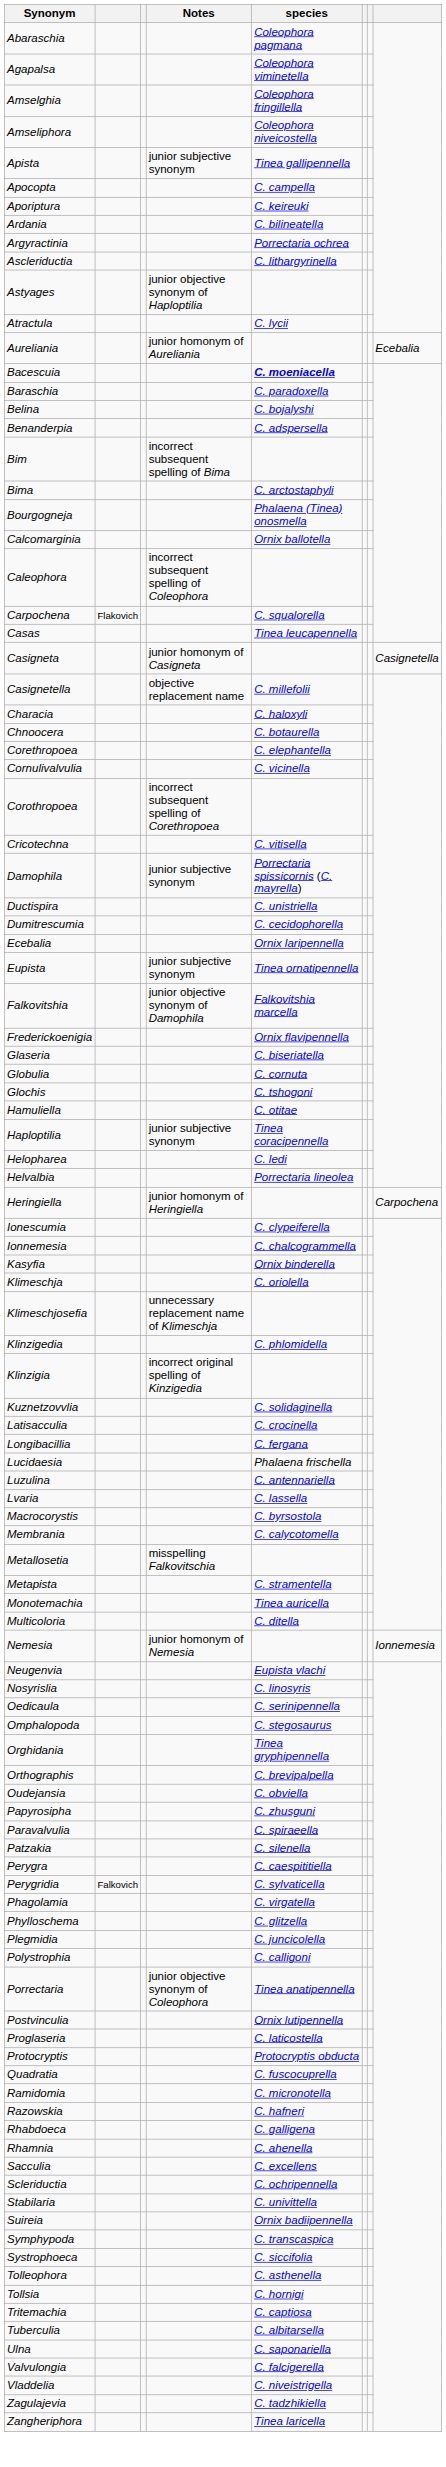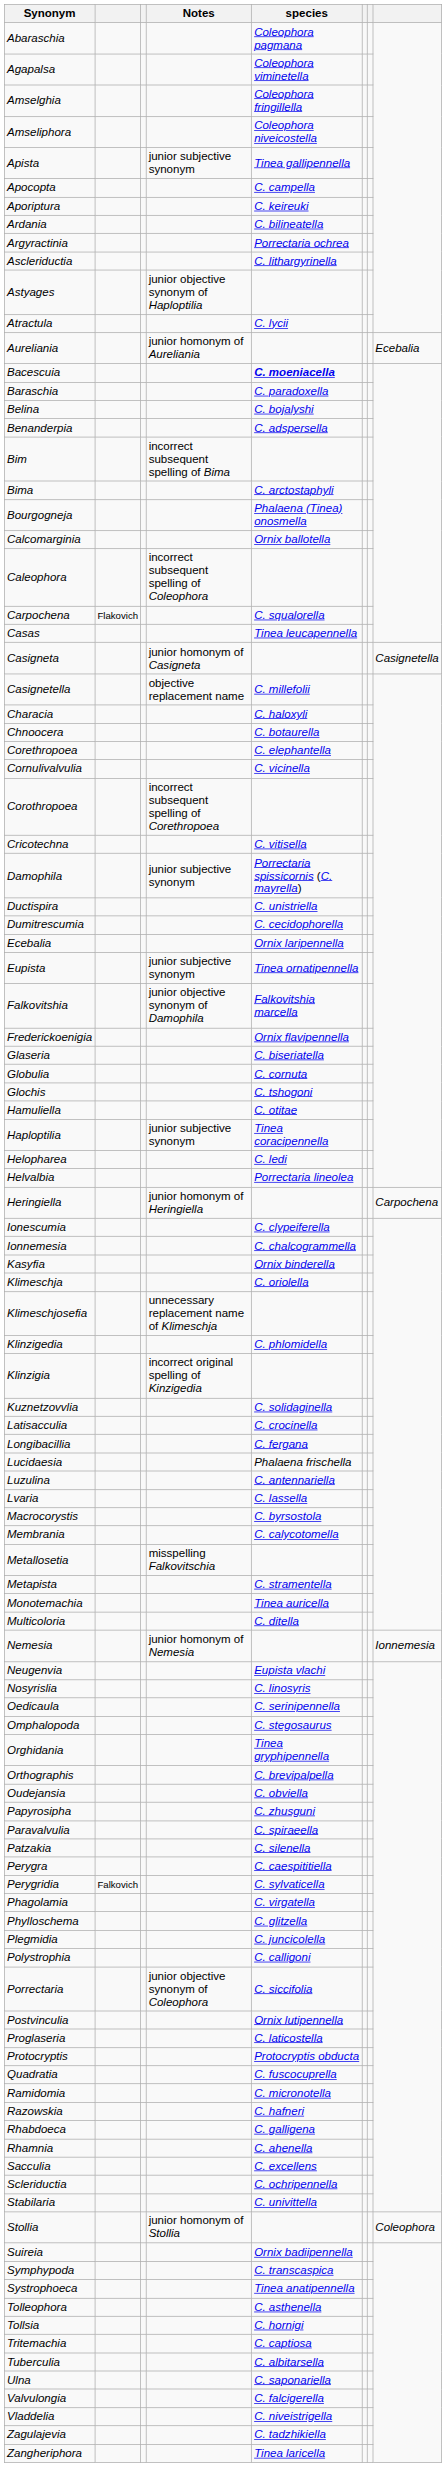 <table class="wikitable sortable">
 <tr>
 <th>Synonym</th>
 <th></th>
 <th></th>
 <th>Notes</th>
 <th> species</th>
 <th></th>
 <th></th>
 <th style="line-height:1em; padding-top:0px; padding-bottom:0px"></th>
 </tr>
 <tr>
 <td><em>Abaraschia</em></td>
 <td></td>
 <td></td>
 <td></td>
 <td><em><a href='#'>Coleophora pagmana</a></em></td>
 <td></td>
 <td></td>
 </tr>
 <tr>
 <td><em>Agapalsa</em></td>
 <td></td>
 <td></td>
 <td></td>
 <td><em><a href='#'>Coleophora viminetella</a></em></td>
 <td></td>
 <td></td>
 </tr>
 <tr>
 <td><em>Amselghia</em></td>
 <td></td>
 <td></td>
 <td></td>
 <td><em><a href='#'>Coleophora fringillella</a></em></td>
 <td></td>
 <td></td>
 </tr>
 <tr>
 <td><em>Amseliphora</em></td>
 <td></td>
 <td></td>
 <td></td>
 <td><em><a href='#'>Coleophora niveicostella</a></em></td>
 <td></td>
 <td></td>
 </tr>
 <tr>
 <td><em>Apista</em></td>
 <td></td>
 <td></td>
 <td>junior subjective synonym</td>
 <td><em><a href='#'>Tinea gallipennella</a></em></td>
 <td></td>
 <td></td>
 </tr>
 <tr>
 <td><em>Apocopta</em></td>
 <td></td>
 <td></td>
 <td></td>
 <td><em><a href='#'><abbr>C.</abbr> campella</a></em></td>
 <td></td>
 <td></td>
 </tr>
 <tr>
 <td><em>Aporiptura</em></td>
 <td></td>
 <td></td>
 <td></td>
 <td><em><a href='#'>C. keireuki</a></em></td>
 <td></td>
 <td></td>
 </tr>
 <tr>
 <td><em>Ardania</em></td>
 <td></td>
 <td></td>
 <td></td>
 <td><em><a href='#'>C. bilineatella</a></em></td>
 <td></td>
 <td></td>
 </tr>
 <tr>
 <td><em>Argyractinia</em></td>
 <td></td>
 <td></td>
 <td></td>
 <td><em><a href='#'>Porrectaria ochrea</a></em></td>
 <td></td>
 <td></td>
 </tr>
 <tr>
 <td><em>Ascleriductia</em></td>
 <td></td>
 <td></td>
 <td></td>
 <td><em><a href='#'>C. lithargyrinella</a></em></td>
 <td></td>
 <td></td>
 </tr>
 <tr>
 <td><em>Astyages</em></td>
 <td></td>
 <td></td>
 <td>junior objective synonym of <em>Haploptilia</em></td>
 <td></td>
 <td></td>
 <td></td>
 </tr>
 <tr>
 <td><em>Atractula</em></td>
 <td></td>
 <td></td>
 <td></td>
 <td><em><a href='#'>C. lycii</a></em></td>
 <td></td>
 <td></td>
 </tr>
 <tr>
 <td><em>Aureliania</em></td>
 <td></td>
 <td></td>
 <td>junior homonym of <em>Aureliania</em></td>
 <td></td>
 <td></td>
 <td></td>
 <td><em>Ecebalia</em></td>
 </tr>
 <tr>
 <td><em>Bacescuia</em></td>
 <td></td>
 <td></td>
 <td></td>
 <td><strong><em><a href='#'>C. moeniacella</a></em></strong></td>
 <td></td>
 <td></td>
 </tr>
 <tr>
 <td><em>Baraschia</em></td>
 <td></td>
 <td></td>
 <td></td>
 <td><em><a href='#'>C. paradoxella</a></em></td>
 <td></td>
 <td></td>
 </tr>
 <tr>
 <td><em>Belina</em></td>
 <td></td>
 <td></td>
 <td></td>
 <td><em><a href='#'>C. bojalyshi</a></em></td>
 <td></td>
 <td></td>
 </tr>
 <tr>
 <td><em>Benanderpia</em></td>
 <td></td>
 <td></td>
 <td></td>
 <td><em><a href='#'>C. adspersella</a></em></td>
 <td></td>
 <td></td>
 </tr>
 <tr>
 <td><em>Bim</em></td>
 <td></td>
 <td></td>
 <td>incorrect subsequent spelling of <em>Bima</em></td>
 <td></td>
 <td></td>
 <td></td>
 </tr>
 <tr>
 <td><em>Bima</em></td>
 <td></td>
 <td></td>
 <td></td>
 <td><em><a href='#'>C. arctostaphyli</a></em></td>
 <td></td>
 <td></td>
 </tr>
 <tr>
 <td><em>Bourgogneja</em></td>
 <td></td>
 <td></td>
 <td></td>
 <td><em><a href='#'>Phalaena (Tinea) onosmella</a></em></td>
 <td></td>
 <td></td>
 </tr>
 <tr>
 <td><em>Calcomarginia</em></td>
 <td></td>
 <td></td>
 <td></td>
 <td><em><a href='#'>Ornix ballotella</a></em></td>
 <td></td>
 <td></td>
 </tr>
 <tr>
 <td><em>Caleophora</em></td>
 <td></td>
 <td></td>
 <td>incorrect subsequent spelling of <em>Coleophora</em></td>
 <td></td>
 <td></td>
 <td></td>
 </tr>
 <tr>
 <td><em>Carpochena</em></td>
 <td><small>Flakovich</small></td>
 <td></td>
 <td></td>
 <td><em><a href='#'>C. squalorella</a></em></td>
 <td></td>
 <td></td>
 </tr>
 <tr>
 <td><em>Casas</em></td>
 <td></td>
 <td></td>
 <td></td>
 <td><em><a href='#'>Tinea leucapennella</a></em></td>
 <td></td>
 <td></td>
 </tr>
 <tr>
 <td><em>Casigneta</em></td>
 <td></td>
 <td></td>
 <td>junior homonym of <em>Casigneta</em></td>
 <td></td>
 <td></td>
 <td></td>
 <td><em>Casignetella</em></td>
 </tr>
 <tr>
 <td><em>Casignetella</em></td>
 <td></td>
 <td></td>
 <td>objective replacement name</td>
 <td><em><a href='#'>C. millefolii</a></em></td>
 <td></td>
 <td></td>
 </tr>
 <tr>
 <td><em>Characia</em></td>
 <td></td>
 <td></td>
 <td></td>
 <td><em><a href='#'>C. haloxyli</a></em></td>
 <td></td>
 <td></td>
 </tr>
 <tr>
 <td><em>Chnoocera</em></td>
 <td></td>
 <td></td>
 <td></td>
 <td><em><a href='#'>C. botaurella</a></em></td>
 <td></td>
 <td></td>
 </tr>
 <tr>
 <td><em>Corethropoea</em></td>
 <td></td>
 <td></td>
 <td></td>
 <td><em><a href='#'>C. elephantella</a></em></td>
 <td></td>
 <td></td>
 </tr>
 <tr>
 <td><em>Cornulivalvulia</em></td>
 <td></td>
 <td></td>
 <td></td>
 <td><em><a href='#'>C. vicinella</a></em></td>
 <td></td>
 <td></td>
 </tr>
 <tr>
 <td><em>Corothropoea</em></td>
 <td></td>
 <td></td>
 <td>incorrect subsequent spelling of <em>Corethropoea</em></td>
 <td></td>
 <td></td>
 <td></td>
 </tr>
 <tr>
 <td><em>Cricotechna</em></td>
 <td></td>
 <td></td>
 <td></td>
 <td><em><a href='#'>C. vitisella</a></em></td>
 <td></td>
 <td></td>
 </tr>
 <tr>
 <td><em>Damophila</em></td>
 <td></td>
 <td></td>
 <td>junior subjective synonym</td>
 <td><em><a href='#'>Porrectaria spissicornis</a></em> (<em><a href='#'>C. mayrella</a></em>)</td>
 <td></td>
 <td></td>
 </tr>
 <tr>
 <td><em>Ductispira</em></td>
 <td></td>
 <td></td>
 <td></td>
 <td><em><a href='#'>C. unistriella</a></em></td>
 <td></td>
 <td></td>
 </tr>
 <tr>
 <td><em>Dumitrescumia</em></td>
 <td></td>
 <td></td>
 <td></td>
 <td><em><a href='#'>C. cecidophorella</a></em></td>
 <td></td>
 <td></td>
 </tr>
 <tr>
 <td><em>Ecebalia</em></td>
 <td></td>
 <td></td>
 <td></td>
 <td><em><a href='#'>Ornix laripennella</a></em></td>
 <td></td>
 <td></td>
 </tr>
 <tr>
 <td><em>Eupista</em></td>
 <td></td>
 <td></td>
 <td>junior subjective synonym</td>
 <td><em><a href='#'>Tinea ornatipennella</a></em></td>
 <td></td>
 <td></td>
 </tr>
 <tr>
 <td><em>Falkovitshia</em></td>
 <td></td>
 <td></td>
 <td>junior objective synonym of <em>Damophila</em></td>
 <td><em><a href='#'>Falkovitshia marcella</a></em></td>
 <td></td>
 <td></td>
 </tr>
 <tr>
 <td><em>Frederickoenigia</em></td>
 <td></td>
 <td></td>
 <td></td>
 <td><em><a href='#'>Ornix flavipennella</a></em></td>
 <td></td>
 <td></td>
 </tr>
 <tr>
 <td><em>Glaseria</em></td>
 <td></td>
 <td></td>
 <td></td>
 <td><em><a href='#'>C. biseriatella</a></em></td>
 <td></td>
 <td></td>
 </tr>
 <tr>
 <td><em>Globulia</em></td>
 <td></td>
 <td></td>
 <td></td>
 <td><em><a href='#'>C. cornuta</a></em></td>
 <td></td>
 <td></td>
 </tr>
 <tr>
 <td><em>Glochis</em></td>
 <td></td>
 <td></td>
 <td></td>
 <td><em><a href='#'>C. tshogoni</a></em></td>
 <td></td>
 <td></td>
 </tr>
 <tr>
 <td><em>Hamuliella</em></td>
 <td></td>
 <td></td>
 <td></td>
 <td><em><a href='#'>C. otitae</a></em></td>
 <td></td>
 <td></td>
 </tr>
 <tr>
 <td><em>Haploptilia</em></td>
 <td></td>
 <td></td>
 <td>junior subjective synonym</td>
 <td><em><a href='#'>Tinea coracipennella</a></em></td>
 <td></td>
 <td></td>
 </tr>
 <tr>
 <td><em>Helopharea</em></td>
 <td></td>
 <td></td>
 <td></td>
 <td><em><a href='#'>C. ledi</a></em></td>
 <td></td>
 <td></td>
 </tr>
 <tr>
 <td><em>Helvalbia</em></td>
 <td></td>
 <td></td>
 <td></td>
 <td><em><a href='#'>Porrectaria lineolea</a></em></td>
 <td></td>
 <td></td>
 </tr>
 <tr>
 <td><em>Heringiella</em></td>
 <td></td>
 <td></td>
 <td>junior homonym of <em>Heringiella</em></td>
 <td></td>
 <td></td>
 <td></td>
 <td><em>Carpochena</em></td>
 </tr>
 <tr>
 <td><em>Ionescumia</em></td>
 <td></td>
 <td></td>
 <td></td>
 <td><em><a href='#'>C. clypeiferella</a></em></td>
 <td></td>
 <td></td>
 </tr>
 <tr>
 <td><em>Ionnemesia</em></td>
 <td></td>
 <td></td>
 <td></td>
 <td><em><a href='#'>C. chalcogrammella</a></em></td>
 <td></td>
 <td></td>
 </tr>
 <tr>
 <td><em>Kasyfia</em></td>
 <td></td>
 <td></td>
 <td></td>
 <td><em><a href='#'>Ornix binderella</a></em></td>
 <td></td>
 <td></td>
 </tr>
 <tr>
 <td><em>Klimeschja</em></td>
 <td></td>
 <td></td>
 <td></td>
 <td><em><a href='#'>C. oriolella</a></em></td>
 <td></td>
 <td></td>
 </tr>
 <tr>
 <td><em>Klimeschjosefia</em></td>
 <td></td>
 <td></td>
 <td>unnecessary replacement name of <em>Klimeschja</em></td>
 <td></td>
 <td></td>
 <td></td>
 </tr>
 <tr>
 <td><em>Klinzigedia</em></td>
 <td></td>
 <td></td>
 <td></td>
 <td><em><a href='#'>C. phlomidella</a></em></td>
 <td></td>
 <td></td>
 </tr>
 <tr>
 <td><em>Klinzigia</em></td>
 <td></td>
 <td></td>
 <td>incorrect original spelling of <em>Kinzigedia</em></td>
 <td></td>
 <td></td>
 <td></td>
 </tr>
 <tr>
 <td><em>Kuznetzovvlia</em></td>
 <td></td>
 <td></td>
 <td></td>
 <td><em><a href='#'>C. solidaginella</a></em></td>
 <td></td>
 <td></td>
 </tr>
 <tr>
 <td><em>Latisacculia</em></td>
 <td></td>
 <td></td>
 <td></td>
 <td><em><a href='#'>C. crocinella</a></em></td>
 <td></td>
 <td></td>
 </tr>
 <tr>
 <td><em>Longibacillia</em></td>
 <td></td>
 <td></td>
 <td></td>
 <td><em><a href='#'>C. fergana</a></em></td>
 <td></td>
 <td></td>
 </tr>
 <tr>
 <td><em>Lucidaesia</em></td>
 <td></td>
 <td></td>
 <td></td>
 <td><em>Phalaena frischella</em></td>
 <td></td>
 <td></td>
 </tr>
 <tr>
 <td><em>Luzulina</em></td>
 <td></td>
 <td></td>
 <td></td>
 <td><em><a href='#'>C. antennariella</a></em></td>
 <td></td>
 <td></td>
 </tr>
 <tr>
 <td><em>Lvaria</em></td>
 <td></td>
 <td></td>
 <td></td>
 <td><em><a href='#'>C. lassella</a></em></td>
 <td></td>
 <td></td>
 </tr>
 <tr>
 <td><em>Macrocorystis</em></td>
 <td></td>
 <td></td>
 <td></td>
 <td><em><a href='#'>C. byrsostola</a></em></td>
 <td></td>
 <td></td>
 </tr>
 <tr>
 <td><em>Membrania</em></td>
 <td></td>
 <td></td>
 <td></td>
 <td><em><a href='#'>C. calycotomella</a></em></td>
 <td></td>
 <td></td>
 </tr>
 <tr>
 <td><em>Metallosetia</em></td>
 <td></td>
 <td></td>
 <td>misspelling <em>Falkovitschia</em></td>
 <td></td>
 <td></td>
 <td></td>
 </tr>
 <tr>
 <td><em>Metapista</em></td>
 <td></td>
 <td></td>
 <td></td>
 <td><em><a href='#'>C. stramentella</a></em></td>
 <td></td>
 <td></td>
 </tr>
 <tr>
 <td><em>Monotemachia</em></td>
 <td></td>
 <td></td>
 <td></td>
 <td><em><a href='#'>Tinea auricella</a></em></td>
 <td></td>
 <td></td>
 </tr>
 <tr>
 <td><em>Multicoloria</em></td>
 <td></td>
 <td></td>
 <td></td>
 <td><em><a href='#'>C. ditella</a></em></td>
 <td></td>
 <td></td>
 </tr>
 <tr>
 <td><em>Nemesia</em></td>
 <td></td>
 <td></td>
 <td>junior homonym of <em>Nemesia</em></td>
 <td></td>
 <td></td>
 <td></td>
 <td><em>Ionnemesia</em></td>
 </tr>
 <tr>
 <td><em>Neugenvia</em></td>
 <td></td>
 <td></td>
 <td></td>
 <td><em><a href='#'>Eupista vlachi</a></em></td>
 <td></td>
 <td></td>
 </tr>
 <tr>
 <td><em>Nosyrislia</em></td>
 <td></td>
 <td></td>
 <td></td>
 <td><em><a href='#'>C. linosyris</a></em></td>
 <td></td>
 <td></td>
 </tr>
 <tr>
 <td><em>Oedicaula</em></td>
 <td></td>
 <td></td>
 <td></td>
 <td><em><a href='#'>C. serinipennella</a></em></td>
 <td></td>
 <td></td>
 </tr>
 <tr>
 <td><em>Omphalopoda</em></td>
 <td></td>
 <td></td>
 <td></td>
 <td><em><a href='#'>C. stegosaurus</a></em></td>
 <td></td>
 <td></td>
 </tr>
 <tr>
 <td><em>Orghidania</em></td>
 <td></td>
 <td></td>
 <td></td>
 <td><em><a href='#'>Tinea gryphipennella</a></em></td>
 <td></td>
 <td></td>
 </tr>
 <tr>
 <td><em>Orthographis</em></td>
 <td></td>
 <td></td>
 <td></td>
 <td><em><a href='#'>C. brevipalpella</a></em></td>
 <td></td>
 <td></td>
 </tr>
 <tr>
 <td><em>Oudejansia</em></td>
 <td></td>
 <td></td>
 <td></td>
 <td><em><a href='#'>C. obviella</a></em></td>
 <td></td>
 <td></td>
 </tr>
 <tr>
 <td><em>Papyrosipha</em></td>
 <td></td>
 <td></td>
 <td></td>
 <td><em><a href='#'>C. zhusguni</a></em></td>
 <td></td>
 <td></td>
 </tr>
 <tr>
 <td><em>Paravalvulia</em></td>
 <td></td>
 <td></td>
 <td></td>
 <td><em><a href='#'>C. spiraeella</a></em></td>
 <td></td>
 <td></td>
 </tr>
 <tr>
 <td><em>Patzakia</em></td>
 <td></td>
 <td></td>
 <td></td>
 <td><em><a href='#'>C. silenella</a></em></td>
 <td></td>
 <td></td>
 </tr>
 <tr>
 <td><em>Perygra</em></td>
 <td></td>
 <td></td>
 <td></td>
 <td><em><a href='#'>C. caespititiella</a></em></td>
 <td></td>
 <td></td>
 </tr>
 <tr>
 <td><em>Perygridia</em></td>
 <td><small>Falkovich</small></td>
 <td></td>
 <td></td>
 <td><em><a href='#'>C. sylvaticella</a></em></td>
 <td></td>
 <td></td>
 </tr>
 <tr>
 <td><em>Phagolamia</em></td>
 <td></td>
 <td></td>
 <td></td>
 <td><em><a href='#'>C. virgatella</a></em></td>
 <td></td>
 <td></td>
 </tr>
 <tr>
 <td><em>Phylloschema</em></td>
 <td></td>
 <td></td>
 <td></td>
 <td><em><a href='#'>C. glitzella</a></em></td>
 <td></td>
 <td></td>
 </tr>
 <tr>
 <td><em>Plegmidia</em></td>
 <td></td>
 <td></td>
 <td></td>
 <td><em><a href='#'>C. juncicolella</a></em></td>
 <td></td>
 <td></td>
 </tr>
 <tr>
 <td><em>Polystrophia</em></td>
 <td></td>
 <td></td>
 <td></td>
 <td><em><a href='#'>C. calligoni</a></em></td>
 <td></td>
 <td></td>
 </tr>
 <tr>
 <td><em>Porrectaria</em></td>
 <td></td>
 <td></td>
 <td>junior objective synonym of <em>Coleophora</em></td>
-<td><em><a href='#'>Tinea anatipennella</a></em></td>
+<td><em><a href='#'>C. siccifolia</a></em></td>
 <td></td>
 <td></td>
 </tr>
 <tr>
 <td><em>Postvinculia</em></td>
 <td></td>
 <td></td>
 <td></td>
 <td><em><a href='#'>Ornix lutipennella</a></em></td>
 <td></td>
 <td></td>
 </tr>
 <tr>
 <td><em>Proglaseria</em></td>
 <td></td>
 <td></td>
 <td></td>
 <td><em><a href='#'>C. laticostella</a></em></td>
 <td></td>
 <td></td>
 </tr>
 <tr>
 <td><em>Protocryptis</em></td>
 <td></td>
 <td></td>
 <td></td>
 <td><em><a href='#'>Protocryptis obducta</a></em></td>
 <td></td>
 <td></td>
 </tr>
 <tr>
 <td><em>Quadratia</em></td>
 <td></td>
 <td></td>
 <td></td>
 <td><em><a href='#'>C. fuscocuprella</a></em></td>
 <td></td>
 <td></td>
 </tr>
 <tr>
 <td><em>Ramidomia</em></td>
 <td></td>
 <td></td>
 <td></td>
 <td><em><a href='#'>C. micronotella</a></em></td>
 <td></td>
 <td></td>
 </tr>
 <tr>
 <td><em>Razowskia</em></td>
 <td></td>
 <td></td>
 <td></td>
 <td><em><a href='#'>C. hafneri</a></em></td>
 <td></td>
 <td></td>
 </tr>
 <tr>
 <td><em>Rhabdoeca</em></td>
 <td></td>
 <td></td>
 <td></td>
 <td><em><a href='#'>C. galligena</a></em></td>
 <td></td>
 <td></td>
 </tr>
 <tr>
 <td><em>Rhamnia</em></td>
 <td></td>
 <td></td>
 <td></td>
 <td><em><a href='#'>C. ahenella</a></em></td>
 <td></td>
 <td></td>
 </tr>
 <tr>
 <td><em>Sacculia</em></td>
 <td></td>
 <td></td>
 <td></td>
 <td><em><a href='#'>C. excellens</a></em></td>
 <td></td>
 <td></td>
 </tr>
 <tr>
 <td><em>Scleriductia</em></td>
 <td></td>
 <td></td>
 <td></td>
 <td><em><a href='#'>C. ochripennella</a></em></td>
 <td></td>
 <td></td>
 </tr>
 <tr>
 <td><em>Stabilaria</em></td>
 <td></td>
 <td></td>
 <td></td>
 <td><em><a href='#'>C. univittella</a></em></td>
 <td></td>
 <td></td>
 </tr>
 <tr>
+<td><em>Stollia</em></td>
+<td></td>
+<td></td>
+<td>junior homonym of <em>Stollia</em></td>
+<td></td>
+<td></td>
+<td></td>
+<td><em>Coleophora</em></td>
+</tr>
+<tr>
 <td><em>Suireia</em></td>
 <td></td>
 <td></td>
 <td></td>
 <td><em><a href='#'>Ornix badiipennella</a></em></td>
 <td></td>
 <td></td>
 </tr>
 <tr>
 <td><em>Symphypoda</em></td>
 <td></td>
 <td></td>
 <td></td>
 <td><em><a href='#'>C. transcaspica</a></em></td>
 <td></td>
 <td></td>
 </tr>
 <tr>
 <td><em>Systrophoeca</em></td>
 <td></td>
 <td></td>
 <td></td>
-<td><em><a href='#'>C. siccifolia</a></em></td>
+<td><em><a href='#'>Tinea anatipennella</a></em></td>
 <td></td>
 <td></td>
 </tr>
 <tr>
 <td><em>Tolleophora</em></td>
 <td></td>
 <td></td>
 <td></td>
 <td><em><a href='#'>C. asthenella</a></em></td>
 <td></td>
 <td></td>
 </tr>
 <tr>
 <td><em>Tollsia</em></td>
 <td></td>
 <td></td>
 <td></td>
 <td><em><a href='#'>C. hornigi</a></em></td>
 <td></td>
 <td></td>
 </tr>
 <tr>
 <td><em>Tritemachia</em></td>
 <td></td>
 <td></td>
 <td></td>
 <td><em><a href='#'>C. captiosa</a></em></td>
 <td></td>
 <td></td>
 </tr>
 <tr>
 <td><em>Tuberculia</em></td>
 <td></td>
 <td></td>
 <td></td>
 <td><em><a href='#'>C. albitarsella</a></em></td>
 <td></td>
 <td></td>
 </tr>
 <tr>
 <td><em>Ulna</em></td>
 <td></td>
 <td></td>
 <td></td>
 <td><em><a href='#'>C. saponariella</a></em></td>
 <td></td>
 <td></td>
 </tr>
 <tr>
 <td><em>Valvulongia</em></td>
 <td></td>
 <td></td>
 <td></td>
 <td><em><a href='#'>C. falcigerella</a></em></td>
 <td></td>
 <td></td>
 </tr>
 <tr>
 <td><em>Vladdelia</em></td>
 <td></td>
 <td></td>
 <td></td>
 <td><em><a href='#'>C. niveistrigella</a></em></td>
 <td></td>
 <td></td>
 </tr>
 <tr>
 <td><em>Zagulajevia</em></td>
 <td></td>
 <td></td>
 <td></td>
 <td><em><a href='#'>C. tadzhikiella</a></em></td>
 <td></td>
 <td></td>
 </tr>
 <tr>
 <td><em>Zangheriphora</em></td>
 <td></td>
 <td></td>
 <td></td>
 <td><em><a href='#'>Tinea laricella</a></em></td>
 <td></td>
 <td></td>
 </tr>
 </table>
